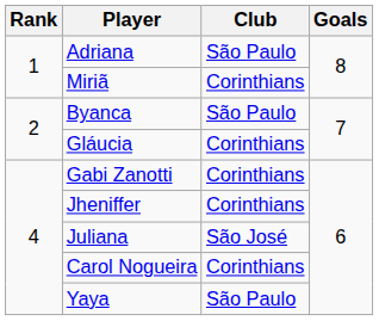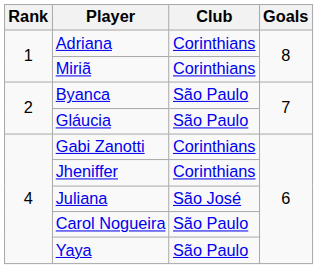 <table class="wikitable sortable" style="text-align:center">
 <tr>
 <th>Rank</th>
 <th>Player</th>
 <th>Club</th>
 <th>Goals</th>
 </tr>
 <tr>
 <td rowspan=2>1</td>
 <td align=left> <a href='#'>Adriana</a></td>
-<td align=left><a href='#'>São Paulo</a></td>
+<td align=left><a href='#'>Corinthians</a></td>
 <td rowspan=2>8</td>
 </tr>
 <tr>
 <td align=left> <a href='#'>Miriã</a></td>
 <td align=left><a href='#'>Corinthians</a></td>
 </tr>
 <tr>
 <td rowspan=2>2</td>
 <td align=left> <a href='#'>Byanca</a></td>
 <td align=left><a href='#'>São Paulo</a></td>
 <td rowspan=2>7</td>
 </tr>
 <tr>
 <td align=left> <a href='#'>Gláucia</a></td>
-<td align=left><a href='#'>Corinthians</a></td>
+<td align=left><a href='#'>São Paulo</a></td>
 </tr>
 <tr>
 <td rowspan=5>4</td>
 <td align=left> <a href='#'>Gabi Zanotti</a></td>
 <td align=left><a href='#'>Corinthians</a></td>
 <td rowspan=5>6</td>
 </tr>
 <tr>
 <td align=left> <a href='#'>Jheniffer</a></td>
 <td align=left><a href='#'>Corinthians</a></td>
 </tr>
 <tr>
 <td align=left> <a href='#'>Juliana</a></td>
 <td align=left><a href='#'>São José</a></td>
 </tr>
 <tr>
 <td align=left> <a href='#'>Carol Nogueira</a></td>
-<td align=left><a href='#'>Corinthians</a></td>
+<td align=left><a href='#'>São Paulo</a></td>
 </tr>
 <tr>
 <td align=left> <a href='#'>Yaya</a></td>
 <td align=left><a href='#'>São Paulo</a></td>
 </tr>
 </table>
